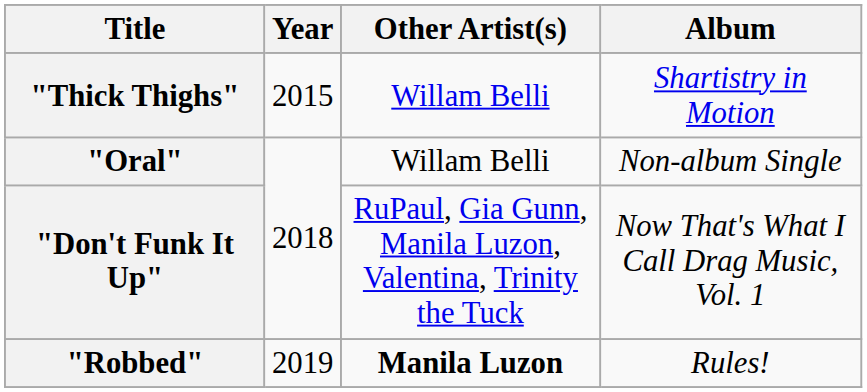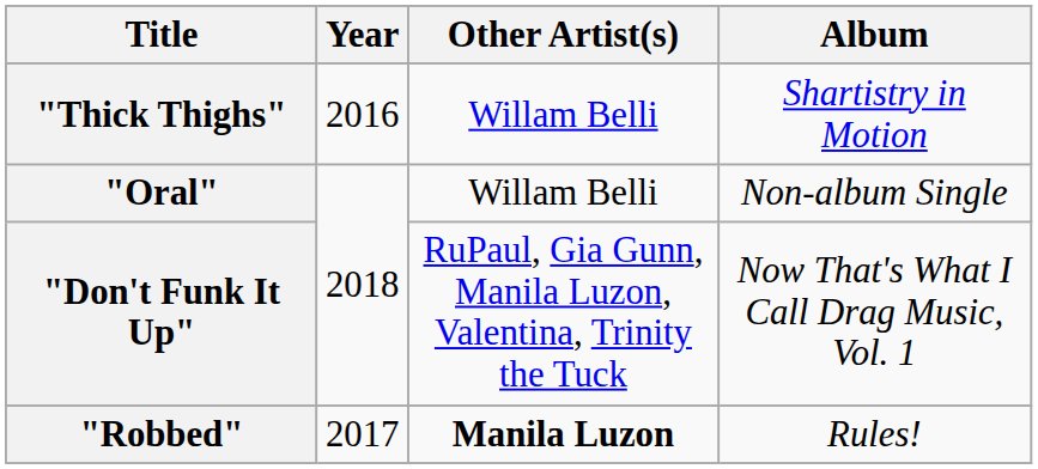 <table class="wikitable plainrowheaders" style="text-align:center;">
 <tr>
 <th scope="col" style="width:8em;">Title</th>
 <th scope="col" style="width:2em;">Year</th>
 <th scope="col" style="width:8em;">Other Artist(s)</th>
 <th scope="col" style="width:8em;">Album</th>
 </tr>
 <tr>
 <th scope="row">"Thick Thighs"</th>
-<td>2015</td>
+<td>2016</td>
 <td><a href='#'>Willam Belli</a></td>
 <td><em><a href='#'>Shartistry in Motion</a></em></td>
 </tr>
 <tr>
 <th scope="row">"Oral"</th>
 <td rowspan="2">2018</td>
 <td>Willam Belli</td>
 <td><em>Non-album Single</em></td>
 </tr>
 <tr>
 <th scope="row">"Don't Funk It Up"</th>
 <td><a href='#'>RuPaul</a>, <a href='#'>Gia Gunn</a>, <a href='#'>Manila Luzon</a>, <a href='#'>Valentina</a>, <a href='#'>Trinity the Tuck</a></td>
 <td><em>Now That's What I Call Drag Music, Vol. 1</em></td>
 </tr>
 <tr>
 <th scope="row">"Robbed"</th>
-<td>2019</td>
+<td>2017</td>
 <td><strong>Manila Luzon</strong></td>
 <td><em>Rules!</em></td>
 </tr>
 </table>
